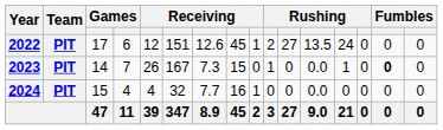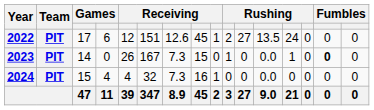 <table class="wikitable" style="text-align:center;">
 <tr>
 <th rowspan="2">Year</th>
 <th rowspan="2">Team</th>
 <th colspan="2">Games</th>
 <th colspan="5">Receiving</th>
 <th colspan="5">Rushing</th>
 <th colspan="2">Fumbles</th>
 </tr>
 <tr>
 <th></th>
 <th></th>
 <th></th>
 <th></th>
 <th></th>
 <th></th>
 <th></th>
 <th></th>
 <th></th>
 <th></th>
 <th></th>
 <th></th>
 <th></th>
 <th></th>
 </tr>
 <tr>
 <th><a href='#'>2022</a></th>
 <th><a href='#'>PIT</a></th>
 <td>17</td>
 <td>6</td>
 <td>12</td>
 <td>151</td>
 <td>12.6</td>
 <td>45</td>
 <td>1</td>
 <td>2</td>
 <td>27</td>
 <td>13.5</td>
 <td>24</td>
 <td>0</td>
 <td>0</td>
 <td>0</td>
 </tr>
 <tr>
 <th><a href='#'>2023</a></th>
 <th><a href='#'>PIT</a></th>
 <td>14</td>
-<td>7</td>
+<td>0</td>
 <td>26</td>
 <td>167</td>
 <td>7.3</td>
 <td>15</td>
 <td>0</td>
 <td>1</td>
 <td>0</td>
 <td>0.0</td>
 <td>1</td>
 <td>0</td>
 <td><strong>0</strong></td>
 <td>0</td>
 </tr>
 <tr>
 <th><a href='#'>2024</a></th>
 <th><a href='#'>PIT</a></th>
 <td>15</td>
 <td>4</td>
 <td>4</td>
 <td>32</td>
-<td>7.7</td>
+<td>7.3</td>
 <td>16</td>
 <td>1</td>
 <td>0</td>
 <td>0</td>
 <td>0.0</td>
 <td>0</td>
 <td>0</td>
 <td>0</td>
 <td>0</td>
 </tr>
 <tr>
 <th colspan="2"></th>
 <th>47</th>
 <th>11</th>
 <th>39</th>
 <th>347</th>
 <th>8.9</th>
 <th>45</th>
 <th>2</th>
 <th>3</th>
 <th>27</th>
 <th>9.0</th>
 <th>21</th>
 <th>0</th>
 <th>0</th>
 <th>0</th>
 </tr>
 </table>
